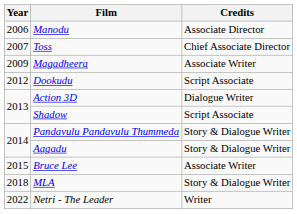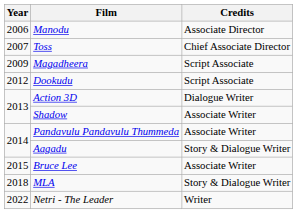 <table class="wikitable sortable">
 <tr style="text-align:center;">
 <th>Year</th>
 <th>Film</th>
 <th>Credits</th>
 </tr>
 <tr>
 <td>2006</td>
 <td><em><a href='#'>Manodu</a></em></td>
 <td>Associate Director</td>
 </tr>
 <tr>
 <td>2007</td>
 <td><em><a href='#'>Toss</a></em></td>
 <td>Chief Associate Director</td>
 </tr>
 <tr>
 <td>2009</td>
 <td><em><a href='#'>Magadheera</a></em></td>
-<td>Associate Writer</td>
+<td>Script Associate</td>
 </tr>
 <tr>
 <td>2012</td>
 <td><em><a href='#'>Dookudu</a></em></td>
 <td>Script Associate</td>
 </tr>
 <tr>
 <td rowspan="2">2013</td>
 <td><em><a href='#'>Action 3D</a></em></td>
 <td>Dialogue Writer</td>
 </tr>
 <tr>
 <td><em><a href='#'>Shadow</a></em></td>
-<td>Script Associate</td>
+<td>Associate Writer</td>
 </tr>
 <tr>
 <td rowspan="2">2014</td>
 <td><em><a href='#'>Pandavulu Pandavulu Thummeda</a></em></td>
-<td>Story & Dialogue Writer</td>
+<td>Associate Writer</td>
 </tr>
 <tr>
 <td><em><a href='#'>Aagadu</a></em></td>
 <td>Story & Dialogue Writer</td>
 </tr>
 <tr>
 <td>2015</td>
 <td><em><a href='#'>Bruce Lee</a></em></td>
 <td>Associate Writer</td>
 </tr>
 <tr>
 <td>2018</td>
 <td><em><a href='#'>MLA</a></em></td>
 <td>Story & Dialogue Writer</td>
 </tr>
 <tr>
 <td>2022</td>
 <td><em>Netri - The Leader</em></td>
 <td>Writer</td>
 </tr>
 </table>
